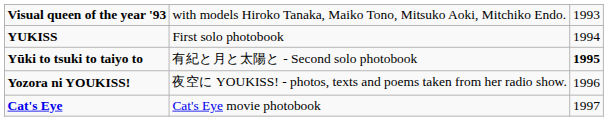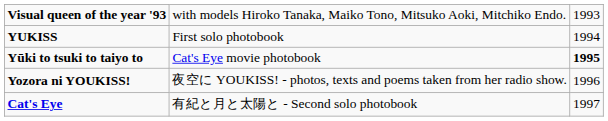 <table class="wikitable">
 <tr>
 <td><strong>Visual queen of the year '93</strong></td>
 <td>with models Hiroko Tanaka, Maiko Tono, Mitsuko Aoki, Mitchiko Endo.</td>
 <td>1993</td>
 </tr>
 <tr>
 <td><strong>YUKISS</strong></td>
 <td>First solo photobook</td>
 <td>1994</td>
 </tr>
 <tr>
 <td><strong>Yūki to tsuki to taiyo to</strong></td>
-<td>有紀と月と太陽と - Second solo photobook</td>
+<td><a href='#'>Cat's Eye</a> movie photobook</td>
 <td><strong>1995</strong></td>
 </tr>
 <tr>
 <td><strong>Yozora ni YOUKISS!</strong></td>
 <td>夜空に YOUKISS! - photos, texts and poems taken from her radio show.</td>
 <td>1996</td>
 </tr>
 <tr>
 <td><strong><a href='#'>Cat's Eye</a></strong></td>
-<td><a href='#'>Cat's Eye</a> movie photobook</td>
+<td>有紀と月と太陽と - Second solo photobook</td>
 <td>1997</td>
 </tr>
 </table>
